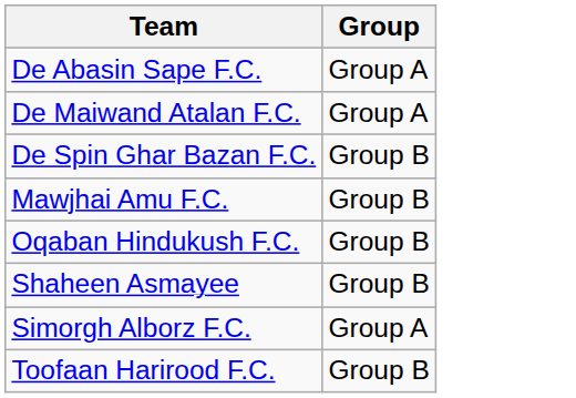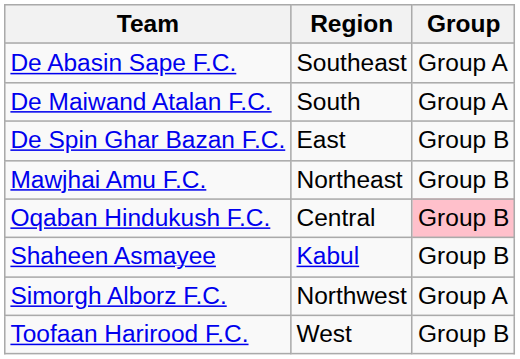 <table class="wikitable sortable" style="text-align: left;">
 <tr>
 <th>Team</th>
+<th>Region</th>
 <th>Group</th>
 </tr>
 <tr>
 <td><a href='#'>De Abasin Sape F.C.</a></td>
+<td>Southeast</td>
 <td>Group A</td>
 </tr>
 <tr>
 <td><a href='#'>De Maiwand Atalan F.C.</a></td>
+<td>South</td>
 <td>Group A</td>
 </tr>
 <tr>
 <td><a href='#'>De Spin Ghar Bazan F.C.</a></td>
+<td>East</td>
 <td>Group B</td>
 </tr>
 <tr>
 <td><a href='#'>Mawjhai Amu F.C.</a></td>
+<td>Northeast</td>
 <td>Group B</td>
 </tr>
 <tr>
 <td><a href='#'>Oqaban Hindukush F.C.</a></td>
-<td>Group B</td>
+<td>Central</td>
+<td style="background: pink;">Group B</td>
 </tr>
 <tr>
 <td><a href='#'>Shaheen Asmayee</a></td>
+<td><a href='#'>Kabul</a></td>
 <td>Group B</td>
 </tr>
 <tr>
 <td><a href='#'>Simorgh Alborz F.C.</a></td>
+<td>Northwest</td>
 <td>Group A</td>
 </tr>
 <tr>
 <td><a href='#'>Toofaan Harirood F.C.</a></td>
+<td>West</td>
 <td>Group B</td>
 </tr>
 </table>
